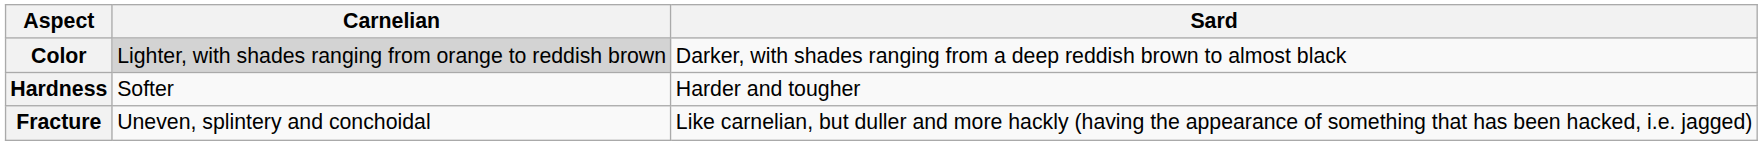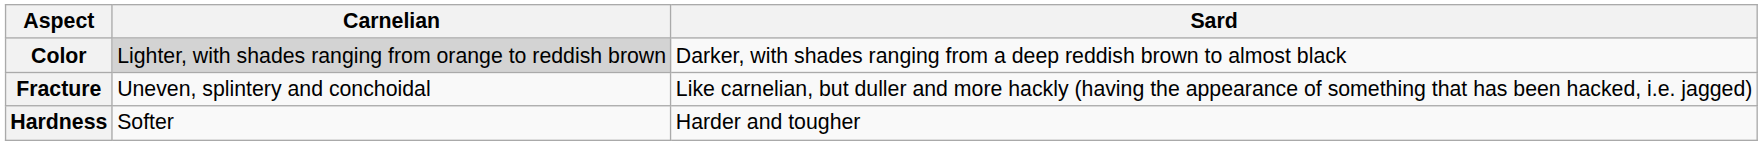 <table class="wikitable plainrowheaders" style="margin:auto">
 <tr>
 <th scope="col">Aspect</th>
 <th scope="col">Carnelian</th>
 <th scope="col">Sard</th>
 </tr>
 <tr>
 <th scope="row">Color</th>
 <td style="background: lightgrey;">Lighter, with shades ranging from orange to reddish brown</td>
 <td>Darker, with shades ranging from a deep reddish brown to almost black</td>
 </tr>
 <tr>
+<th scope="row">Fracture</th>
+<td>Uneven, splintery and conchoidal</td>
+<td>Like carnelian, but duller and more hackly (having the appearance of something that has been hacked, i.e. jagged)</td>
+</tr>
+<tr>
 <th scope="row">Hardness</th>
 <td>Softer</td>
 <td>Harder and tougher</td>
 </tr>
-<tr>
-<th scope="row">Fracture</th>
-<td>Uneven, splintery and conchoidal</td>
-<td>Like carnelian, but duller and more hackly (having the appearance of something that has been hacked, i.e. jagged)</td>
-</tr>
 </table>
